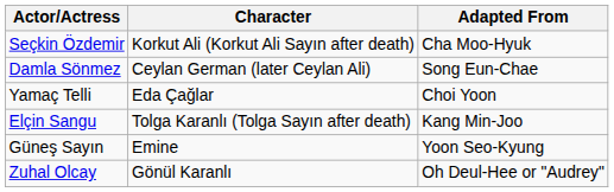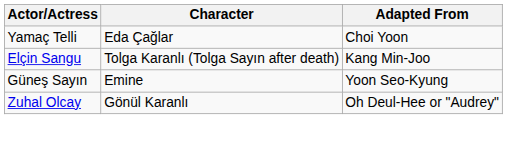 <table class="wikitable">
 <tr>
 <th>Actor/Actress</th>
 <th>Character</th>
 <th>Adapted From</th>
-</tr>
-<tr>
-<td><a href='#'>Seçkin Özdemir</a></td>
-<td>Korkut Ali (Korkut Ali Sayın after death)</td>
-<td>Cha Moo-Hyuk</td>
-</tr>
-<tr>
-<td><a href='#'>Damla Sönmez</a></td>
-<td>Ceylan German (later Ceylan Ali)</td>
-<td>Song Eun-Chae</td>
 </tr>
 <tr>
 <td>Yamaç Telli</td>
 <td>Eda Çağlar</td>
 <td>Choi Yoon</td>
 </tr>
 <tr>
 <td><a href='#'>Elçin Sangu</a></td>
 <td>Tolga Karanlı (Tolga Sayın after death)</td>
 <td>Kang Min-Joo</td>
 </tr>
 <tr>
 <td>Güneş Sayın</td>
 <td>Emine</td>
 <td>Yoon Seo-Kyung</td>
 </tr>
 <tr>
 <td><a href='#'>Zuhal Olcay</a></td>
 <td>Gönül Karanlı</td>
 <td>Oh Deul-Hee or "Audrey"</td>
 </tr>
 </table>
